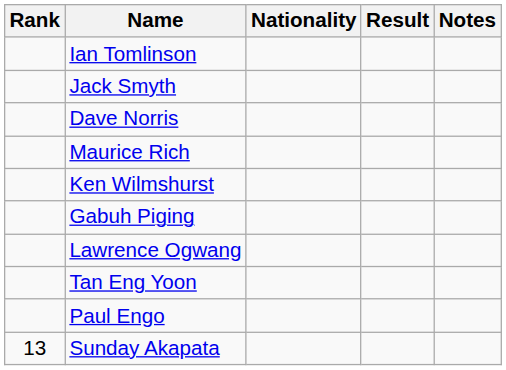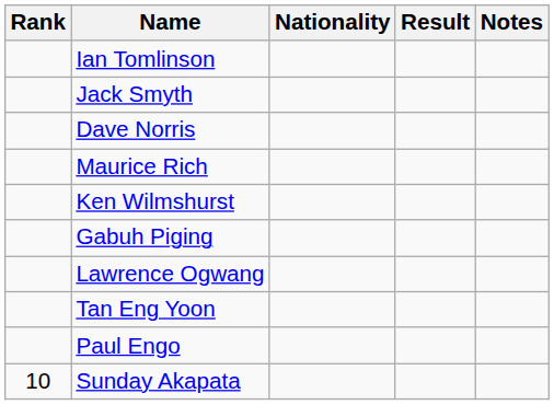 <table class="wikitable sortable" style=" text-align:center">
 <tr>
 <th>Rank</th>
 <th>Name</th>
 <th>Nationality</th>
 <th>Result</th>
 <th>Notes</th>
 </tr>
 <tr>
 <td></td>
 <td align=left><a href='#'>Ian Tomlinson</a></td>
 <td align=left></td>
 <td></td>
 <td></td>
 </tr>
 <tr>
 <td></td>
 <td align=left><a href='#'>Jack Smyth</a></td>
 <td align=left></td>
 <td></td>
 <td></td>
 </tr>
 <tr>
 <td></td>
 <td align=left><a href='#'>Dave Norris</a></td>
 <td align=left></td>
 <td></td>
 <td></td>
 </tr>
 <tr>
 <td></td>
 <td align=left><a href='#'>Maurice Rich</a></td>
 <td align=left></td>
 <td></td>
 <td></td>
 </tr>
 <tr>
 <td></td>
 <td align=left><a href='#'>Ken Wilmshurst</a></td>
 <td align=left></td>
 <td></td>
 <td></td>
 </tr>
 <tr>
 <td></td>
 <td align=left><a href='#'>Gabuh Piging</a></td>
 <td align=left></td>
 <td></td>
 <td></td>
 </tr>
 <tr>
 <td></td>
 <td align=left><a href='#'>Lawrence Ogwang</a></td>
 <td align=left></td>
 <td></td>
 <td></td>
 </tr>
 <tr>
 <td></td>
 <td align=left><a href='#'>Tan Eng Yoon</a></td>
 <td align=left></td>
 <td></td>
 <td></td>
 </tr>
 <tr>
 <td></td>
 <td align=left><a href='#'>Paul Engo</a></td>
 <td align=left></td>
 <td></td>
 <td></td>
 </tr>
 <tr>
-<td>13</td>
+<td>10</td>
 <td align=left><a href='#'>Sunday Akapata</a></td>
 <td align=left></td>
 <td></td>
 <td></td>
 </tr>
 </table>
